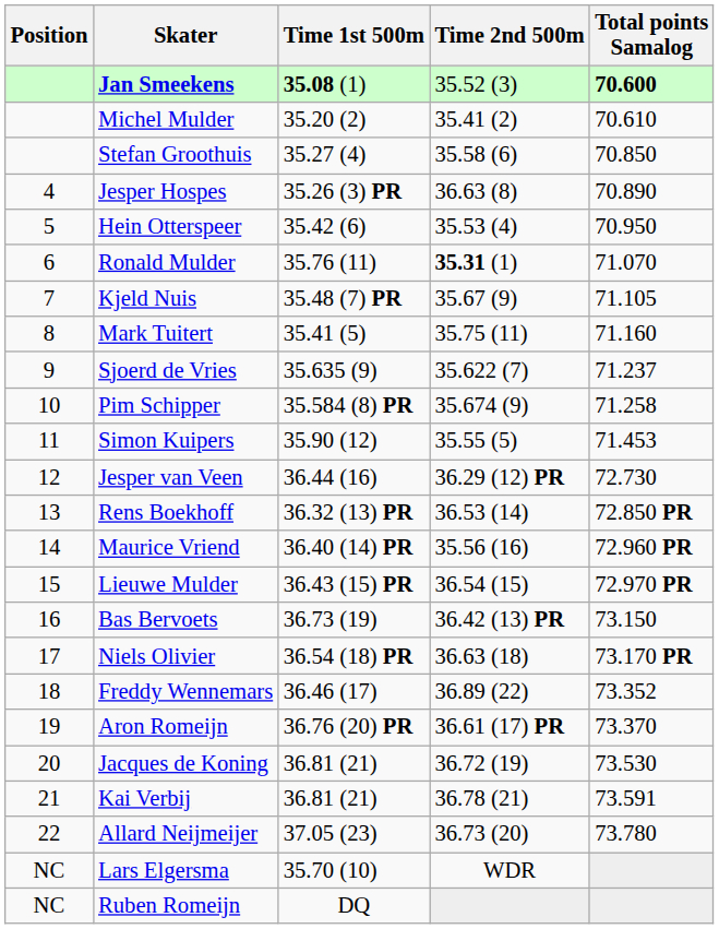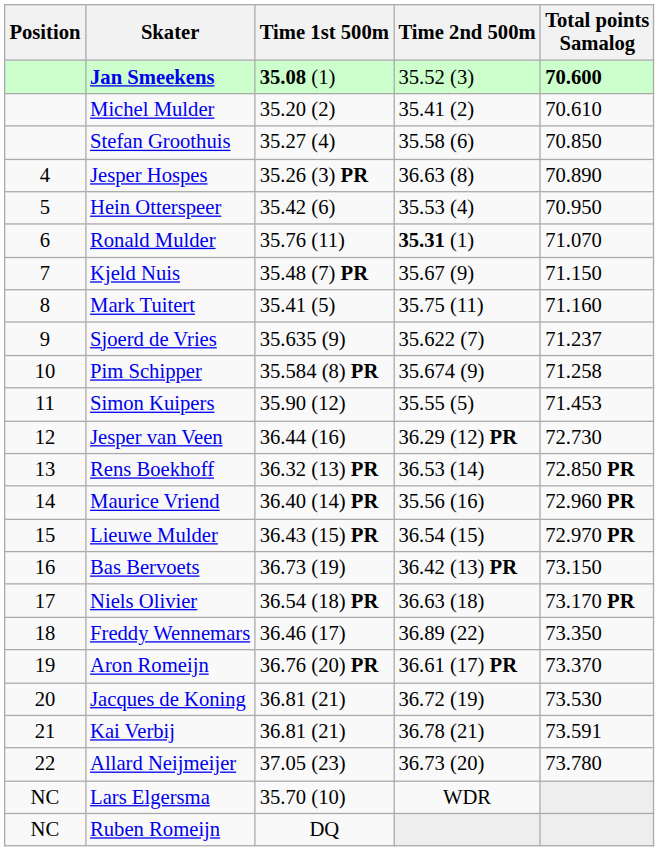 <table class="wikitable">
 <tr>
 <th>Position</th>
 <th>Skater</th>
 <th>Time 1st 500m</th>
 <th>Time 2nd 500m</th>
 <th>Total points <br> Samalog</th>
 </tr>
 <tr bgcolor=ccffcc>
 <td align="center"></td>
 <td><strong><a href='#'>Jan Smeekens</a></strong></td>
 <td><strong>35.08</strong> (1)</td>
 <td>35.52 (3)</td>
 <td><strong>70.600</strong></td>
 </tr>
 <tr>
 <td align="center"></td>
 <td><a href='#'>Michel Mulder</a></td>
 <td>35.20 (2)</td>
 <td>35.41 (2)</td>
 <td>70.610</td>
 </tr>
 <tr>
 <td align="center"></td>
 <td><a href='#'>Stefan Groothuis</a></td>
 <td>35.27 (4)</td>
 <td>35.58 (6)</td>
 <td>70.850</td>
 </tr>
 <tr>
 <td align="center">4</td>
 <td><a href='#'>Jesper Hospes</a></td>
 <td>35.26 (3) <strong>PR</strong></td>
 <td>36.63 (8)</td>
 <td>70.890</td>
 </tr>
 <tr>
 <td align="center">5</td>
 <td><a href='#'>Hein Otterspeer</a></td>
 <td>35.42 (6)</td>
 <td>35.53 (4)</td>
 <td>70.950</td>
 </tr>
 <tr>
 <td align="center">6</td>
 <td><a href='#'>Ronald Mulder</a></td>
 <td>35.76 (11)</td>
 <td><strong>35.31</strong> (1)</td>
 <td>71.070</td>
 </tr>
 <tr>
 <td align="center">7</td>
 <td><a href='#'>Kjeld Nuis</a></td>
 <td>35.48 (7) <strong>PR</strong></td>
 <td>35.67 (9)</td>
-<td>71.105</td>
+<td>71.150</td>
 </tr>
 <tr>
 <td align="center">8</td>
 <td><a href='#'>Mark Tuitert</a></td>
 <td>35.41 (5)</td>
 <td>35.75 (11)</td>
 <td>71.160</td>
 </tr>
 <tr>
 <td align="center">9</td>
 <td><a href='#'>Sjoerd de Vries</a></td>
 <td>35.635 (9)</td>
 <td>35.622 (7)</td>
 <td>71.237</td>
 </tr>
 <tr>
 <td align="center">10</td>
 <td><a href='#'>Pim Schipper</a></td>
 <td>35.584 (8) <strong>PR</strong></td>
 <td>35.674 (9)</td>
 <td>71.258</td>
 </tr>
 <tr>
 <td align="center">11</td>
 <td><a href='#'>Simon Kuipers</a></td>
 <td>35.90 (12)</td>
 <td>35.55 (5)</td>
 <td>71.453</td>
 </tr>
 <tr>
 <td align="center">12</td>
 <td><a href='#'>Jesper van Veen</a></td>
 <td>36.44 (16)</td>
 <td>36.29 (12) <strong>PR</strong></td>
 <td>72.730</td>
 </tr>
 <tr>
 <td align="center">13</td>
 <td><a href='#'>Rens Boekhoff</a></td>
 <td>36.32 (13) <strong>PR</strong></td>
 <td>36.53 (14)</td>
 <td>72.850 <strong>PR</strong></td>
 </tr>
 <tr>
 <td align="center">14</td>
 <td><a href='#'>Maurice Vriend</a></td>
 <td>36.40 (14) <strong>PR</strong></td>
 <td>35.56 (16)</td>
 <td>72.960 <strong>PR</strong></td>
 </tr>
 <tr>
 <td align="center">15</td>
 <td><a href='#'>Lieuwe Mulder</a></td>
 <td>36.43 (15) <strong>PR</strong></td>
 <td>36.54 (15)</td>
 <td>72.970 <strong>PR</strong></td>
 </tr>
 <tr>
 <td align="center">16</td>
 <td><a href='#'>Bas Bervoets</a></td>
 <td>36.73 (19)</td>
 <td>36.42 (13) <strong>PR</strong></td>
 <td>73.150</td>
 </tr>
 <tr>
 <td align="center">17</td>
 <td><a href='#'>Niels Olivier</a></td>
 <td>36.54 (18) <strong>PR</strong></td>
 <td>36.63 (18)</td>
 <td>73.170 <strong>PR</strong></td>
 </tr>
 <tr>
 <td align="center">18</td>
 <td><a href='#'>Freddy Wennemars</a></td>
 <td>36.46 (17)</td>
 <td>36.89 (22)</td>
-<td>73.352</td>
+<td>73.350</td>
 </tr>
 <tr>
 <td align="center">19</td>
 <td><a href='#'>Aron Romeijn</a></td>
 <td>36.76 (20) <strong>PR</strong></td>
 <td>36.61 (17) <strong>PR</strong></td>
 <td>73.370</td>
 </tr>
 <tr>
 <td align="center">20</td>
 <td><a href='#'>Jacques de Koning</a></td>
 <td>36.81 (21)</td>
 <td>36.72 (19)</td>
 <td>73.530</td>
 </tr>
 <tr>
 <td align="center">21</td>
 <td><a href='#'>Kai Verbij</a></td>
 <td>36.81 (21)</td>
 <td>36.78 (21)</td>
 <td>73.591</td>
 </tr>
 <tr>
 <td align="center">22</td>
 <td><a href='#'>Allard Neijmeijer</a></td>
 <td>37.05 (23)</td>
 <td>36.73 (20)</td>
 <td>73.780</td>
 </tr>
 <tr>
 <td align="center">NC</td>
 <td><a href='#'>Lars Elgersma</a></td>
 <td>35.70 (10)</td>
 <td align="center">WDR</td>
 <td bgcolor=#EEEEEE></td>
 </tr>
 <tr>
 <td align="center">NC</td>
 <td><a href='#'>Ruben Romeijn</a></td>
 <td align="center">DQ</td>
 <td bgcolor=#EEEEEE></td>
 <td bgcolor=#EEEEEE></td>
 </tr>
 </table>
